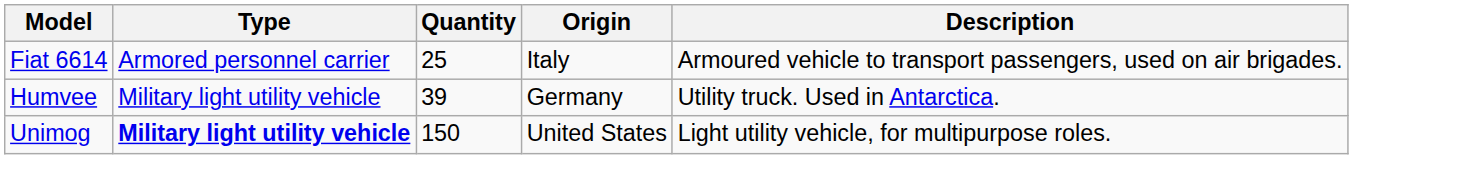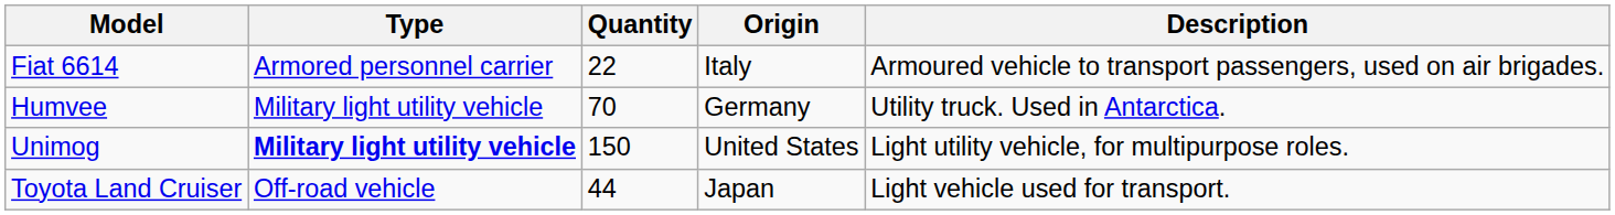 <table class="wikitable">
 <tr>
 <th>Model</th>
 <th>Type</th>
 <th>Quantity</th>
 <th>Origin</th>
 <th>Description</th>
 </tr>
 <tr>
 <td><a href='#'>Fiat 6614</a></td>
 <td><a href='#'>Armored personnel carrier</a></td>
-<td>25</td>
+<td>22</td>
 <td>Italy</td>
 <td>Armoured vehicle to transport passengers, used on air brigades.</td>
 </tr>
 <tr>
 <td><a href='#'>Humvee</a></td>
 <td><a href='#'>Military light utility vehicle</a></td>
-<td>39</td>
+<td>70</td>
 <td>Germany</td>
 <td>Utility truck. Used in <a href='#'>Antarctica</a>.</td>
 </tr>
 <tr>
 <td><a href='#'>Unimog</a></td>
 <td><strong><a href='#'>Military light utility vehicle</a></strong></td>
 <td>150</td>
 <td>United States</td>
 <td>Light utility vehicle, for multipurpose roles.</td>
 </tr>
+<tr>
+<td><a href='#'>Toyota Land Cruiser</a></td>
+<td><a href='#'>Off-road vehicle</a></td>
+<td>44</td>
+<td>Japan</td>
+<td>Light vehicle used for transport.</td>
+</tr>
 </table>
